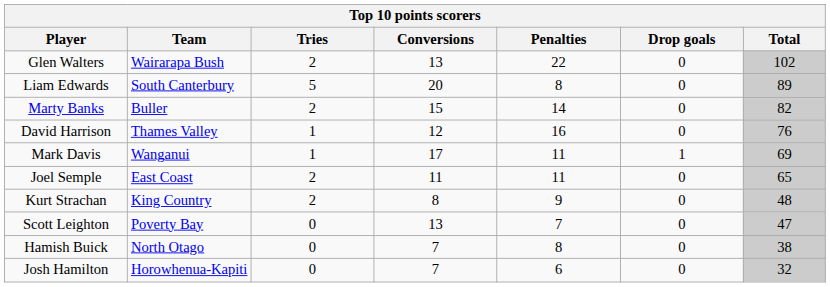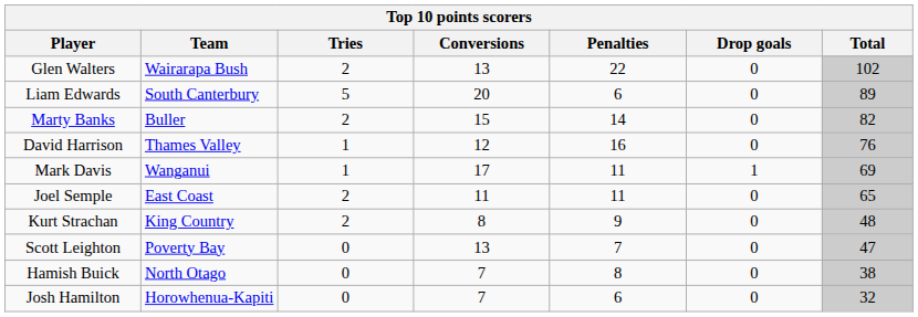 <table class="wikitable" style="text-align:center">
 <tr>
 <th colspan="7">Top 10 points scorers</th>
 </tr>
 <tr>
 <th style="width:15%">Player</th>
 <th style="width:15%">Team</th>
 <th style="width:15%">Tries</th>
 <th style="width:15%">Conversions</th>
 <th style="width:15%">Penalties</th>
 <th style="width:15%">Drop goals</th>
 <th style="width:15%">Total</th>
 </tr>
 <tr>
 <td>Glen Walters</td>
 <td align=left><a href='#'>Wairarapa Bush</a></td>
 <td>2</td>
 <td>13</td>
 <td>22</td>
 <td>0</td>
 <td style="background:#ccc">102</td>
 </tr>
 <tr>
 <td>Liam Edwards</td>
 <td align=left><a href='#'>South Canterbury</a></td>
 <td>5</td>
 <td>20</td>
-<td>8</td>
+<td>6</td>
 <td>0</td>
 <td style="background:#ccc">89</td>
 </tr>
 <tr>
 <td><a href='#'>Marty Banks</a></td>
 <td align=left><a href='#'>Buller</a></td>
 <td>2</td>
 <td>15</td>
 <td>14</td>
 <td>0</td>
 <td style="background:#ccc">82</td>
 </tr>
 <tr>
 <td>David Harrison</td>
 <td align=left><a href='#'>Thames Valley</a></td>
 <td>1</td>
 <td>12</td>
 <td>16</td>
 <td>0</td>
 <td style="background:#ccc">76</td>
 </tr>
 <tr>
 <td>Mark Davis</td>
 <td align=left><a href='#'>Wanganui</a></td>
 <td>1</td>
 <td>17</td>
 <td>11</td>
 <td>1</td>
 <td style="background:#ccc">69</td>
 </tr>
 <tr>
 <td>Joel Semple</td>
 <td align=left><a href='#'>East Coast</a></td>
 <td>2</td>
 <td>11</td>
 <td>11</td>
 <td>0</td>
 <td style="background:#ccc">65</td>
 </tr>
 <tr>
 <td>Kurt Strachan</td>
 <td align=left><a href='#'>King Country</a></td>
 <td>2</td>
 <td>8</td>
 <td>9</td>
 <td>0</td>
 <td style="background:#ccc">48</td>
 </tr>
 <tr>
 <td>Scott Leighton</td>
 <td align=left><a href='#'>Poverty Bay</a></td>
 <td>0</td>
 <td>13</td>
 <td>7</td>
 <td>0</td>
 <td style="background:#ccc">47</td>
 </tr>
 <tr>
 <td>Hamish Buick</td>
 <td align=left><a href='#'>North Otago</a></td>
 <td>0</td>
 <td>7</td>
 <td>8</td>
 <td>0</td>
 <td style="background:#ccc">38</td>
 </tr>
 <tr>
 <td>Josh Hamilton</td>
 <td align=left><a href='#'>Horowhenua-Kapiti</a></td>
 <td>0</td>
 <td>7</td>
 <td>6</td>
 <td>0</td>
 <td style="background:#ccc">32</td>
 </tr>
 </table>
